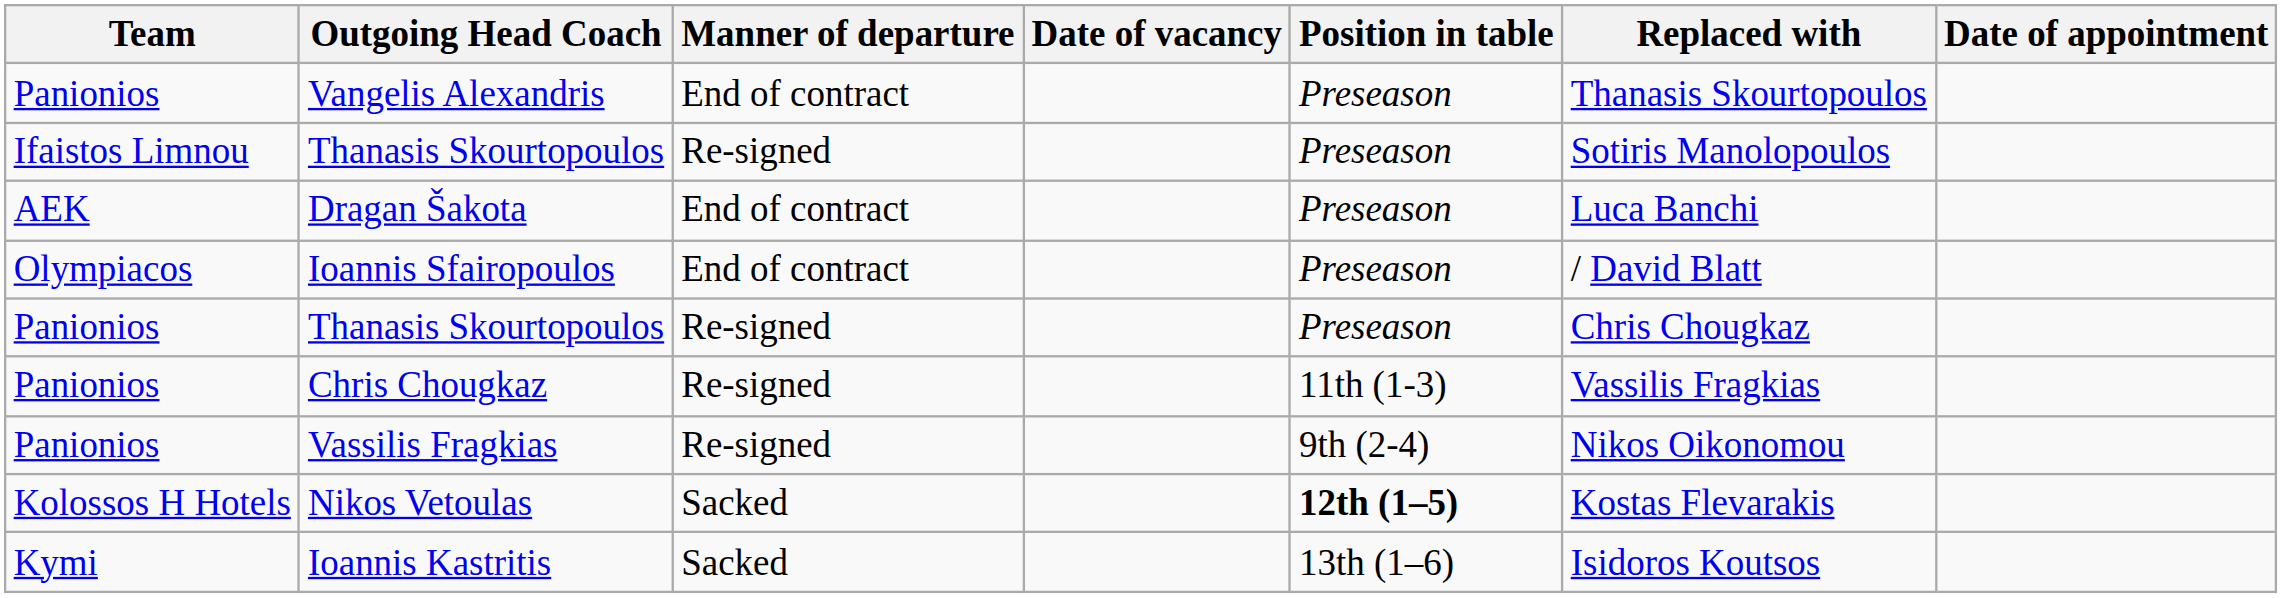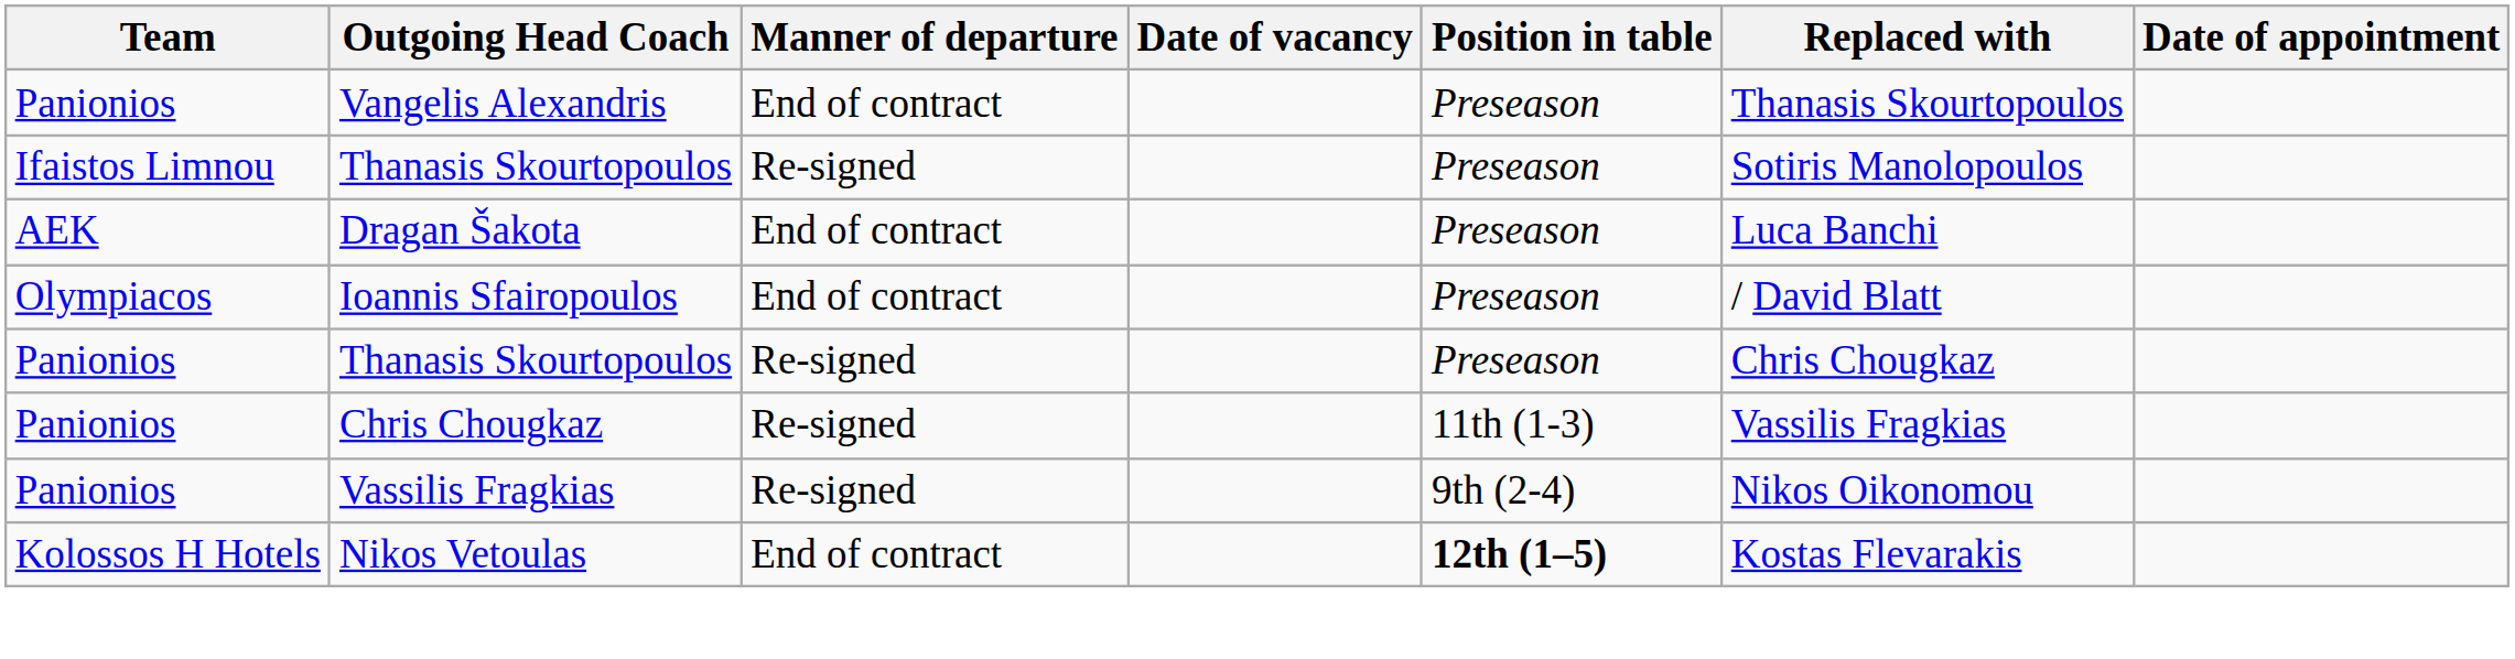 <table class="wikitable sortable">
 <tr>
 <th>Team</th>
 <th>Outgoing Head Coach</th>
 <th>Manner of departure</th>
 <th>Date of vacancy</th>
 <th>Position in table</th>
 <th>Replaced with</th>
 <th>Date of appointment</th>
 </tr>
 <tr>
 <td><a href='#'>Panionios</a></td>
 <td> <a href='#'>Vangelis Alexandris</a></td>
 <td>End of contract</td>
 <td></td>
 <td><em>Preseason</em></td>
 <td> <a href='#'>Thanasis Skourtopoulos</a></td>
 <td></td>
 </tr>
 <tr>
 <td><a href='#'>Ifaistos Limnou</a></td>
 <td> <a href='#'>Thanasis Skourtopoulos</a></td>
 <td>Re-signed</td>
 <td></td>
 <td><em>Preseason</em></td>
 <td> <a href='#'>Sotiris Manolopoulos</a></td>
 <td></td>
 </tr>
 <tr>
 <td><a href='#'>AEK</a></td>
 <td> <a href='#'>Dragan Šakota</a></td>
 <td>End of contract</td>
 <td></td>
 <td><em>Preseason</em></td>
 <td> <a href='#'>Luca Banchi</a></td>
 <td></td>
 </tr>
 <tr>
 <td><a href='#'>Olympiacos</a></td>
 <td> <a href='#'>Ioannis Sfairopoulos</a></td>
 <td>End of contract</td>
 <td></td>
 <td><em>Preseason</em></td>
 <td>/ <a href='#'>David Blatt</a></td>
 <td></td>
 </tr>
 <tr>
 <td><a href='#'>Panionios</a></td>
 <td> <a href='#'>Thanasis Skourtopoulos</a></td>
 <td>Re-signed</td>
 <td></td>
 <td><em>Preseason</em></td>
 <td> <a href='#'>Chris Chougkaz</a></td>
 <td></td>
 </tr>
 <tr>
 <td><a href='#'>Panionios</a></td>
 <td> <a href='#'>Chris Chougkaz</a></td>
 <td>Re-signed</td>
 <td></td>
 <td>11th (1-3)</td>
 <td> <a href='#'>Vassilis Fragkias</a></td>
 <td></td>
 </tr>
 <tr>
 <td><a href='#'>Panionios</a></td>
 <td> <a href='#'>Vassilis Fragkias</a></td>
 <td>Re-signed</td>
 <td></td>
 <td>9th (2-4)</td>
 <td> <a href='#'>Nikos Oikonomou</a></td>
 <td></td>
 </tr>
 <tr>
 <td><a href='#'>Kolossos H Hotels</a></td>
 <td> <a href='#'>Nikos Vetoulas</a></td>
-<td>Sacked</td>
+<td>End of contract</td>
 <td></td>
 <td><strong>12th (1–5)</strong></td>
 <td> <a href='#'>Kostas Flevarakis</a></td>
 <td></td>
 </tr>
-<tr>
-<td><a href='#'>Kymi</a></td>
-<td> <a href='#'>Ioannis Kastritis</a></td>
-<td>Sacked</td>
-<td></td>
-<td>13th (1–6)</td>
-<td> <a href='#'>Isidoros Koutsos</a></td>
-<td></td>
-</tr>
 </table>
